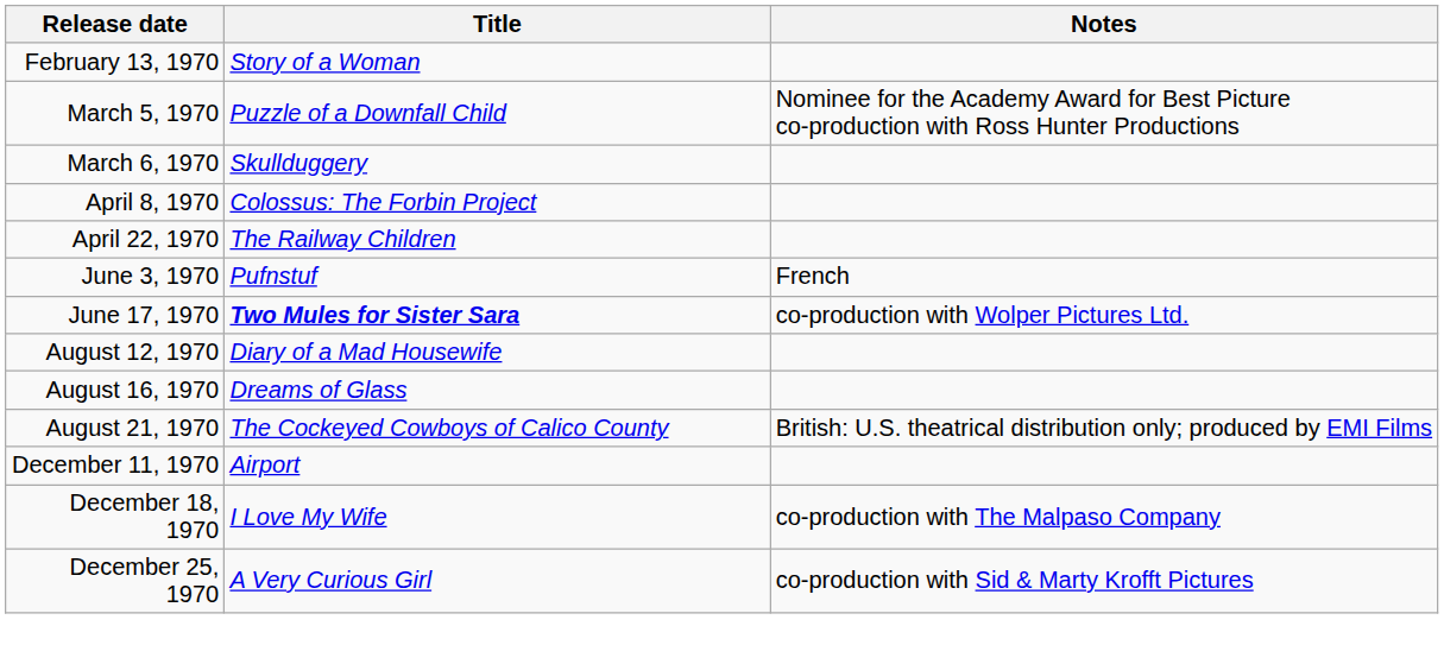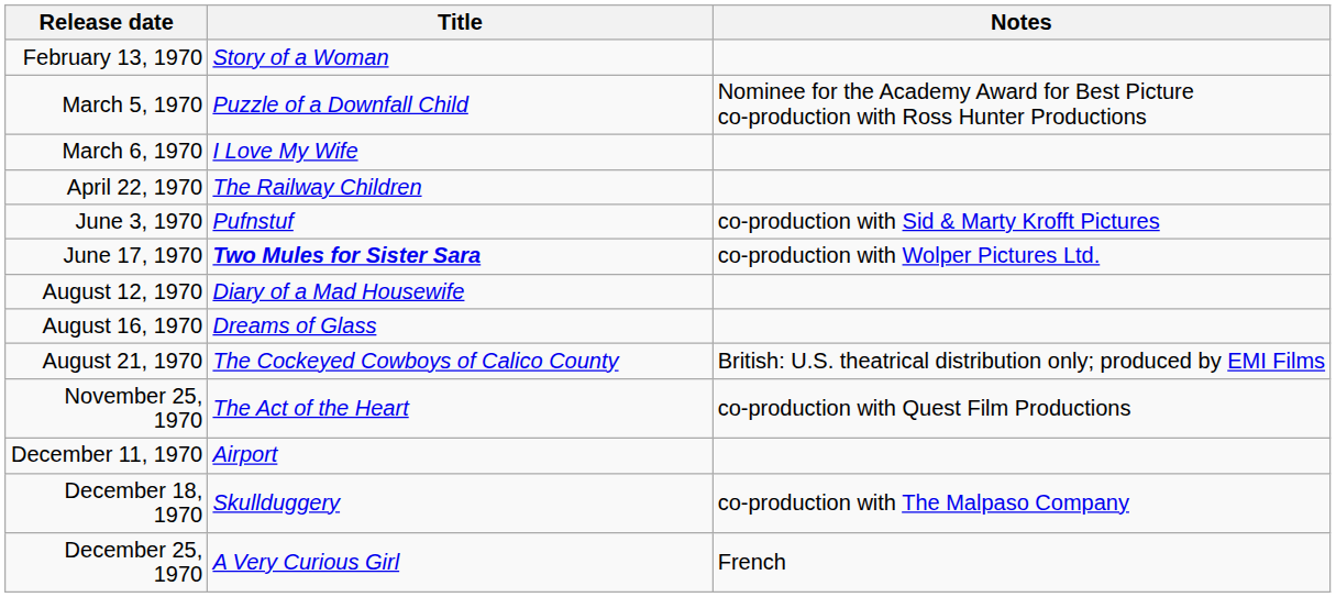 <table class="wikitable sortable">
 <tr>
 <th style="width:8.75em;">Release date</th>
 <th style="width:22.5em;">Title</th>
 <th>Notes</th>
 </tr>
 <tr>
 <td style="text-align:right;">February 13, 1970</td>
 <td><em><a href='#'>Story of a Woman</a></em></td>
 <td></td>
 </tr>
 <tr>
 <td style="text-align:right;">March 5, 1970</td>
 <td><em><a href='#'>Puzzle of a Downfall Child</a></em></td>
 <td>Nominee for the Academy Award for Best Picture<br>co-production with Ross Hunter Productions</td>
 </tr>
 <tr>
 <td style="text-align:right;">March 6, 1970</td>
-<td><em><a href='#'>Skullduggery</a></em></td>
-<td></td>
-</tr>
-<tr>
-<td style="text-align:right;">April 8, 1970</td>
-<td><em><a href='#'>Colossus: The Forbin Project</a></em></td>
+<td><em><a href='#'>I Love My Wife</a></em></td>
 <td></td>
 </tr>
 <tr>
 <td style="text-align:right;">April 22, 1970</td>
 <td><em><a href='#'>The Railway Children</a></em></td>
 <td></td>
 </tr>
 <tr>
 <td style="text-align:right;">June 3, 1970</td>
 <td><em><a href='#'>Pufnstuf</a></em></td>
-<td>French</td>
+<td>co-production with <a href='#'>Sid & Marty Krofft Pictures</a></td>
 </tr>
 <tr>
 <td style="text-align:right;">June 17, 1970</td>
 <td><strong><em><a href='#'>Two Mules for Sister Sara</a></em></strong></td>
 <td>co-production with <a href='#'>Wolper Pictures Ltd.</a></td>
 </tr>
 <tr>
 <td style="text-align:right;">August 12, 1970</td>
 <td><em><a href='#'>Diary of a Mad Housewife</a></em></td>
 <td></td>
 </tr>
 <tr>
 <td style="text-align:right;">August 16, 1970</td>
 <td><em><a href='#'>Dreams of Glass</a></em></td>
 <td></td>
 </tr>
 <tr>
 <td style="text-align:right;">August 21, 1970</td>
 <td><em><a href='#'>The Cockeyed Cowboys of Calico County</a></em></td>
 <td>British: U.S. theatrical distribution only; produced by <a href='#'>EMI Films</a></td>
 </tr>
 <tr>
+<td style="text-align:right;">November 25, 1970</td>
+<td><em><a href='#'>The Act of the Heart</a></em></td>
+<td>co-production with Quest Film Productions</td>
+</tr>
+<tr>
 <td style="text-align:right;">December 11, 1970</td>
 <td><em><a href='#'>Airport</a></em></td>
 <td></td>
 </tr>
 <tr>
 <td style="text-align:right;">December 18, 1970</td>
-<td><em><a href='#'>I Love My Wife</a></em></td>
+<td><em><a href='#'>Skullduggery</a></em></td>
 <td>co-production with <a href='#'>The Malpaso Company</a></td>
 </tr>
 <tr>
 <td style="text-align:right;">December 25, 1970</td>
 <td><em><a href='#'>A Very Curious Girl</a></em></td>
-<td>co-production with <a href='#'>Sid & Marty Krofft Pictures</a></td>
+<td>French</td>
 </tr>
 </table>
